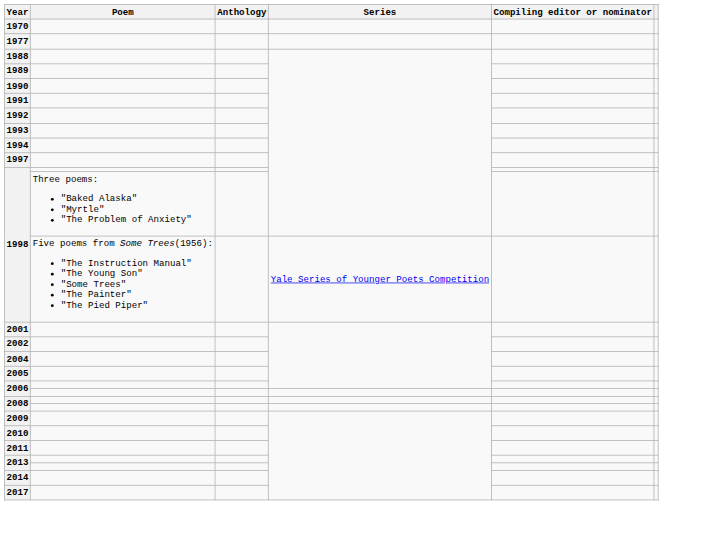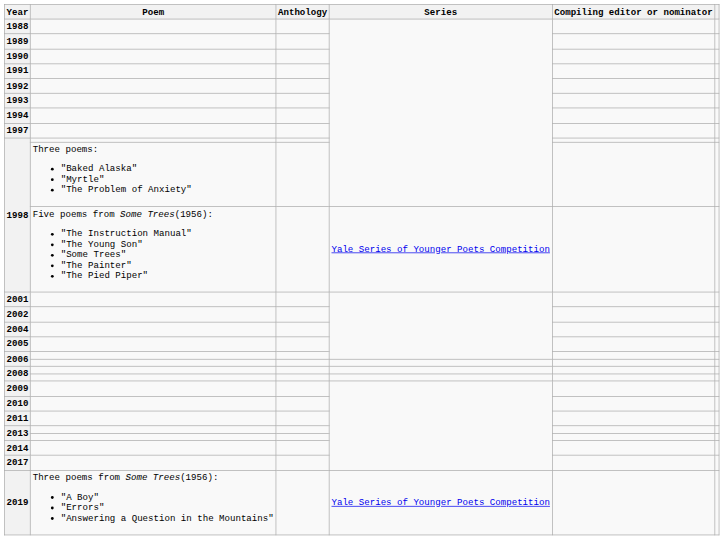 <table class="wikitable plainrowheaders sortable" style="table-layout: fixed; margin-right: 0;">
 <tr>
 <th scope="col">Year</th>
 <th scope="col">Poem</th>
 <th scope="col">Anthology</th>
 <th scope="col">Series</th>
 <th scope="col">Compiling editor or nominator</th>
 <th scope="col" class="unsortable"></th>
-</tr>
-<tr>
-<th scope="row">1970</th>
-<td></td>
-<td></td>
-<td></td>
-<td></td>
-<td style="text-align:center;"></td>
-</tr>
-<tr>
-<th scope="row">1977</th>
-<td></td>
-<td></td>
-<td></td>
-<td></td>
-<td style="text-align:center;"></td>
 </tr>
 <tr>
 <th scope="row">1988</th>
 <td></td>
 <td></td>
 <td rowspan="10"></td>
 <td></td>
 <td style="text-align:center;"></td>
 </tr>
 <tr>
 <th scope="row">1989</th>
 <td></td>
 <td></td>
 <td></td>
 <td style="text-align:center;"></td>
 </tr>
 <tr>
 <th scope="row">1990</th>
 <td></td>
 <td></td>
 <td></td>
 <td style="text-align:center;"></td>
 </tr>
 <tr>
 <th scope="row">1991</th>
 <td></td>
 <td></td>
 <td></td>
 <td style="text-align:center;"></td>
 </tr>
 <tr>
 <th scope="row">1992</th>
 <td></td>
 <td></td>
 <td></td>
 <td style="text-align:center;"></td>
 </tr>
 <tr>
 <th scope="row">1993</th>
 <td></td>
 <td></td>
 <td></td>
 <td style="text-align:center;"></td>
 </tr>
 <tr>
 <th scope="row">1994</th>
 <td></td>
 <td></td>
 <td></td>
 <td style="text-align:center;"></td>
 </tr>
 <tr>
 <th scope="row">1997</th>
 <td></td>
 <td></td>
 <td></td>
 <td style="text-align:center;"></td>
 </tr>
 <tr>
 <th scope="row" rowspan="3">1998</th>
 <td></td>
 <td></td>
 <td></td>
 <td style="text-align:center;"></td>
 </tr>
 <tr>
 <td>Three poems:<br><ul><li>"Baked Alaska"</li><li>"Myrtle"</li><li>"The Problem of Anxiety"</li></ul></td>
 <td></td>
 <td></td>
 <td style="text-align:center;"></td>
 </tr>
 <tr>
 <td data-sort-value="Some Trees">Five poems from <em>Some Trees</em>(1956):<br><ul><li>"The Instruction Manual"</li><li>"The Young Son"</li><li>"Some Trees"</li><li>"The Painter"</li><li>"The Pied Piper"</li></ul></td>
 <td></td>
 <td><a href='#'>Yale Series of Younger Poets Competition</a></td>
 <td></td>
 <td style="text-align:center;"></td>
 </tr>
 <tr>
 <th scope="row">2001</th>
 <td></td>
 <td></td>
 <td rowspan="5"></td>
 <td></td>
 <td style="text-align:center;"></td>
 </tr>
 <tr>
 <th scope="row">2002</th>
 <td></td>
 <td></td>
 <td></td>
 <td style="text-align:center;"></td>
 </tr>
 <tr>
 <th scope="row">2004</th>
 <td></td>
 <td></td>
 <td></td>
 <td style="text-align:center;"></td>
 </tr>
 <tr>
 <th scope="row">2005</th>
 <td></td>
 <td></td>
 <td></td>
 <td style="text-align:center;"></td>
 </tr>
 <tr>
 <th scope="row" rowspan="2">2006</th>
 <td></td>
 <td></td>
 <td></td>
 <td style="text-align:center;"></td>
 </tr>
 <tr>
 <td></td>
 <td></td>
 <td></td>
 <td></td>
 <td style="text-align:center;"></td>
 </tr>
 <tr>
 <th scope="row" rowspan="2">2008</th>
 <td></td>
 <td></td>
 <td></td>
 <td></td>
 <td style="text-align:center;"></td>
 </tr>
 <tr>
 <td></td>
 <td></td>
 <td></td>
 <td></td>
 <td style="text-align:center;"></td>
 </tr>
 <tr>
 <th scope="row">2009</th>
 <td></td>
 <td></td>
 <td rowspan="7"></td>
 <td></td>
 <td style="text-align:center;"></td>
 </tr>
 <tr>
 <th scope="row">2010</th>
 <td></td>
 <td></td>
 <td></td>
 <td style="text-align:center;"></td>
 </tr>
 <tr>
 <th scope="row">2011</th>
 <td></td>
 <td></td>
 <td></td>
 <td style="text-align:center;"></td>
 </tr>
 <tr>
 <th scope="row" rowspan="2">2013</th>
 <td></td>
 <td></td>
 <td></td>
 <td style="text-align:center;"></td>
 </tr>
 <tr>
 <td></td>
 <td></td>
 <td></td>
 <td style="text-align:center;"></td>
 </tr>
 <tr>
 <th scope="row">2014</th>
 <td></td>
 <td></td>
 <td></td>
 <td style="text-align:center;"></td>
 </tr>
 <tr>
 <th scope="row">2017</th>
 <td></td>
 <td></td>
 <td></td>
 <td style="text-align:center;"></td>
 </tr>
+<tr>
+<th scope="row">2019</th>
+<td data-sort-value="Some Threes">Three poems from <em>Some Trees</em>(1956):<br><ul><li>"A Boy"</li><li>"Errors"</li><li>"Answering a Question in the Mountains"</li></ul></td>
+<td></td>
+<td><a href='#'>Yale Series of Younger Poets Competition</a></td>
+<td></td>
+<td style="text-align:center;"></td>
+</tr>
 </table>
